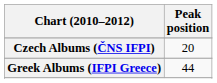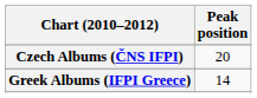 <table class="wikitable sortable plainrowheaders">
 <tr>
 <th>Chart (2010–2012)</th>
 <th>Peak<br>position</th>
 </tr>
 <tr>
 </tr>
 <tr>
 </tr>
 <tr>
 </tr>
 <tr>
 <th scope="row">Czech Albums (<a href='#'>ČNS IFPI</a>)</th>
 <td style="text-align:center;">20</td>
 </tr>
 <tr>
 </tr>
 <tr>
 </tr>
 <tr>
 <th scope="row">Greek Albums (<a href='#'>IFPI Greece</a>)</th>
-<td style="text-align:center;">44</td>
+<td style="text-align:center;">14</td>
 </tr>
 <tr>
 </tr>
 <tr>
 </tr>
 <tr>
 </tr>
 <tr>
 </tr>
 <tr>
 </tr>
 <tr>
 </tr>
 <tr>
 </tr>
 </table>
